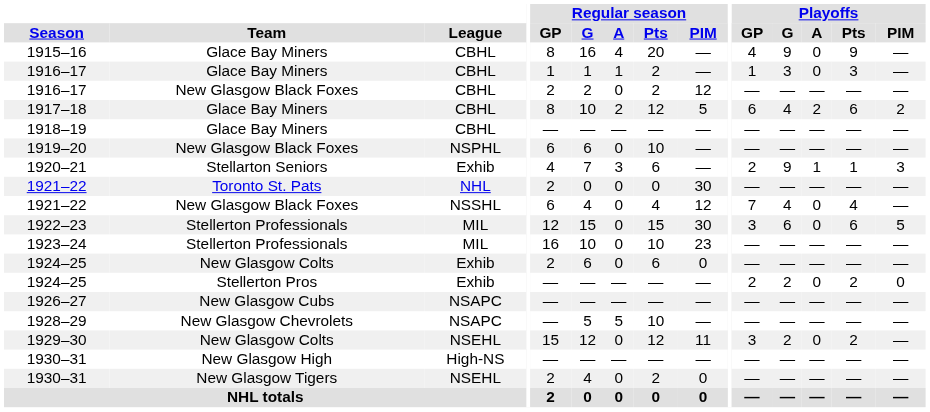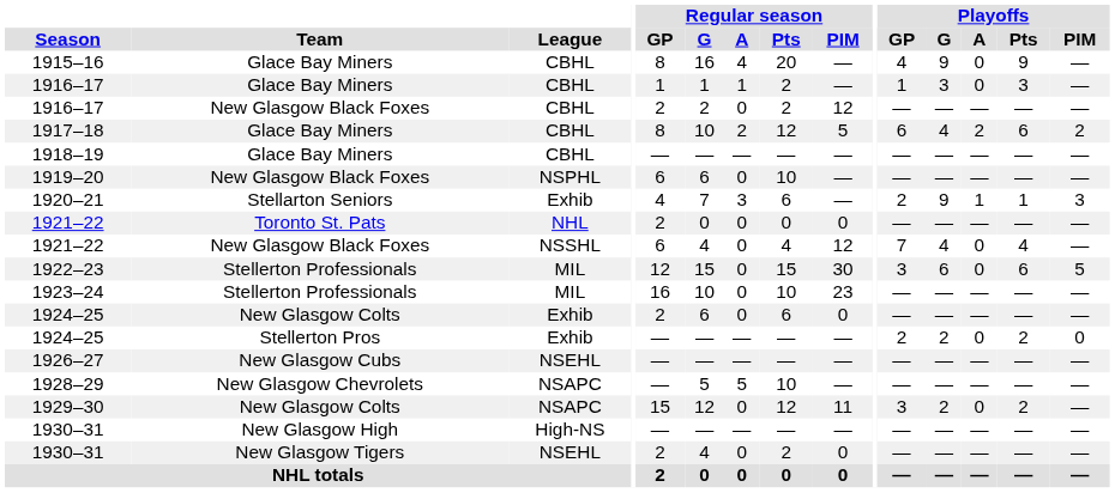 <table border="0" cellpadding="1" cellspacing="0" style="text-align:center; width:60em">
 <tr bgcolor="#e0e0e0">
 <th colspan="3" bgcolor="#ffffff"></th>
 <th rowspan="100" bgcolor="#ffffff"></th>
 <th colspan="5"><a href='#'>Regular season</a></th>
 <th rowspan="100" bgcolor="#ffffff"></th>
 <th colspan="5"><a href='#'>Playoffs</a></th>
 </tr>
 <tr bgcolor="#e0e0e0">
 <th><a href='#'>Season</a></th>
 <th>Team</th>
 <th>League</th>
 <th>GP</th>
 <th><a href='#'>G</a></th>
 <th><a href='#'>A</a></th>
 <th><a href='#'>Pts</a></th>
 <th><a href='#'>PIM</a></th>
 <th>GP</th>
 <th>G</th>
 <th>A</th>
 <th>Pts</th>
 <th>PIM</th>
 </tr>
 <tr>
 <td>1915–16</td>
 <td>Glace Bay Miners</td>
 <td>CBHL</td>
 <td>8</td>
 <td>16</td>
 <td>4</td>
 <td>20</td>
 <td>—</td>
 <td>4</td>
 <td>9</td>
 <td>0</td>
 <td>9</td>
 <td>—</td>
 </tr>
 <tr bgcolor="#f0f0f0">
 <td>1916–17</td>
 <td>Glace Bay Miners</td>
 <td>CBHL</td>
 <td>1</td>
 <td>1</td>
 <td>1</td>
 <td>2</td>
 <td>—</td>
 <td>1</td>
 <td>3</td>
 <td>0</td>
 <td>3</td>
 <td>—</td>
 </tr>
 <tr>
 <td>1916–17</td>
 <td>New Glasgow Black Foxes</td>
 <td>CBHL</td>
 <td>2</td>
 <td>2</td>
 <td>0</td>
 <td>2</td>
 <td>12</td>
 <td>—</td>
 <td>—</td>
 <td>—</td>
 <td>—</td>
 <td>—</td>
 </tr>
 <tr bgcolor="#f0f0f0">
 <td>1917–18</td>
 <td>Glace Bay Miners</td>
 <td>CBHL</td>
 <td>8</td>
 <td>10</td>
 <td>2</td>
 <td>12</td>
 <td>5</td>
 <td>6</td>
 <td>4</td>
 <td>2</td>
 <td>6</td>
 <td>2</td>
 </tr>
 <tr>
 <td>1918–19</td>
 <td>Glace Bay Miners</td>
 <td>CBHL</td>
 <td>—</td>
 <td>—</td>
 <td>—</td>
 <td>—</td>
 <td>—</td>
 <td>—</td>
 <td>—</td>
 <td>—</td>
 <td>—</td>
 <td>—</td>
 </tr>
 <tr bgcolor="#f0f0f0">
 <td>1919–20</td>
 <td>New Glasgow Black Foxes</td>
 <td>NSPHL</td>
 <td>6</td>
 <td>6</td>
 <td>0</td>
 <td>10</td>
 <td>—</td>
 <td>—</td>
 <td>—</td>
 <td>—</td>
 <td>—</td>
 <td>—</td>
 </tr>
 <tr>
 <td>1920–21</td>
 <td>Stellarton Seniors</td>
 <td>Exhib</td>
 <td>4</td>
 <td>7</td>
 <td>3</td>
 <td>6</td>
 <td>—</td>
 <td>2</td>
 <td>9</td>
 <td>1</td>
 <td>1</td>
 <td>3</td>
 </tr>
 <tr bgcolor="#f0f0f0">
 <td><a href='#'>1921–22</a></td>
 <td><a href='#'>Toronto St. Pats</a></td>
 <td><a href='#'>NHL</a></td>
 <td>2</td>
 <td>0</td>
 <td>0</td>
 <td>0</td>
-<td>30</td>
+<td>0</td>
 <td>—</td>
 <td>—</td>
 <td>—</td>
 <td>—</td>
 <td>—</td>
 </tr>
 <tr>
 <td>1921–22</td>
 <td>New Glasgow Black Foxes</td>
 <td>NSSHL</td>
 <td>6</td>
 <td>4</td>
 <td>0</td>
 <td>4</td>
 <td>12</td>
 <td>7</td>
 <td>4</td>
 <td>0</td>
 <td>4</td>
 <td>—</td>
 </tr>
 <tr bgcolor="#f0f0f0">
 <td>1922–23</td>
 <td>Stellerton Professionals</td>
 <td>MIL</td>
 <td>12</td>
 <td>15</td>
 <td>0</td>
 <td>15</td>
 <td>30</td>
 <td>3</td>
 <td>6</td>
 <td>0</td>
 <td>6</td>
 <td>5</td>
 </tr>
 <tr>
 <td>1923–24</td>
 <td>Stellerton Professionals</td>
 <td>MIL</td>
 <td>16</td>
 <td>10</td>
 <td>0</td>
 <td>10</td>
 <td>23</td>
 <td>—</td>
 <td>—</td>
 <td>—</td>
 <td>—</td>
 <td>—</td>
 </tr>
 <tr bgcolor="#f0f0f0">
 <td>1924–25</td>
 <td>New Glasgow Colts</td>
 <td>Exhib</td>
 <td>2</td>
 <td>6</td>
 <td>0</td>
 <td>6</td>
 <td>0</td>
 <td>—</td>
 <td>—</td>
 <td>—</td>
 <td>—</td>
 <td>—</td>
 </tr>
 <tr>
 <td>1924–25</td>
 <td>Stellerton Pros</td>
 <td>Exhib</td>
 <td>—</td>
 <td>—</td>
 <td>—</td>
 <td>—</td>
 <td>—</td>
 <td>2</td>
 <td>2</td>
 <td>0</td>
 <td>2</td>
 <td>0</td>
 </tr>
 <tr bgcolor="#f0f0f0">
 <td>1926–27</td>
 <td>New Glasgow Cubs</td>
-<td>NSAPC</td>
+<td>NSEHL</td>
 <td>—</td>
 <td>—</td>
 <td>—</td>
 <td>—</td>
 <td>—</td>
 <td>—</td>
 <td>—</td>
 <td>—</td>
 <td>—</td>
 <td>—</td>
 </tr>
 <tr>
 <td>1928–29</td>
 <td>New Glasgow Chevrolets</td>
 <td>NSAPC</td>
 <td>—</td>
 <td>5</td>
 <td>5</td>
 <td>10</td>
 <td>—</td>
 <td>—</td>
 <td>—</td>
 <td>—</td>
 <td>—</td>
 <td>—</td>
 </tr>
 <tr bgcolor="#f0f0f0">
 <td>1929–30</td>
 <td>New Glasgow Colts</td>
-<td>NSEHL</td>
+<td>NSAPC</td>
 <td>15</td>
 <td>12</td>
 <td>0</td>
 <td>12</td>
 <td>11</td>
 <td>3</td>
 <td>2</td>
 <td>0</td>
 <td>2</td>
 <td>—</td>
 </tr>
 <tr>
 <td>1930–31</td>
 <td>New Glasgow High</td>
 <td>High-NS</td>
 <td>—</td>
 <td>—</td>
 <td>—</td>
 <td>—</td>
 <td>—</td>
 <td>—</td>
 <td>—</td>
 <td>—</td>
 <td>—</td>
 <td>—</td>
 </tr>
 <tr bgcolor="#f0f0f0">
 <td>1930–31</td>
 <td>New Glasgow Tigers</td>
 <td>NSEHL</td>
 <td>2</td>
 <td>4</td>
 <td>0</td>
 <td>2</td>
 <td>0</td>
 <td>—</td>
 <td>—</td>
 <td>—</td>
 <td>—</td>
 <td>—</td>
 </tr>
 <tr bgcolor="#e0e0e0">
 <th colspan="3">NHL totals</th>
 <th>2</th>
 <th>0</th>
 <th>0</th>
 <th>0</th>
 <th>0</th>
 <th>—</th>
 <th>—</th>
 <th>—</th>
 <th>—</th>
 <th>—</th>
 </tr>
 </table>
